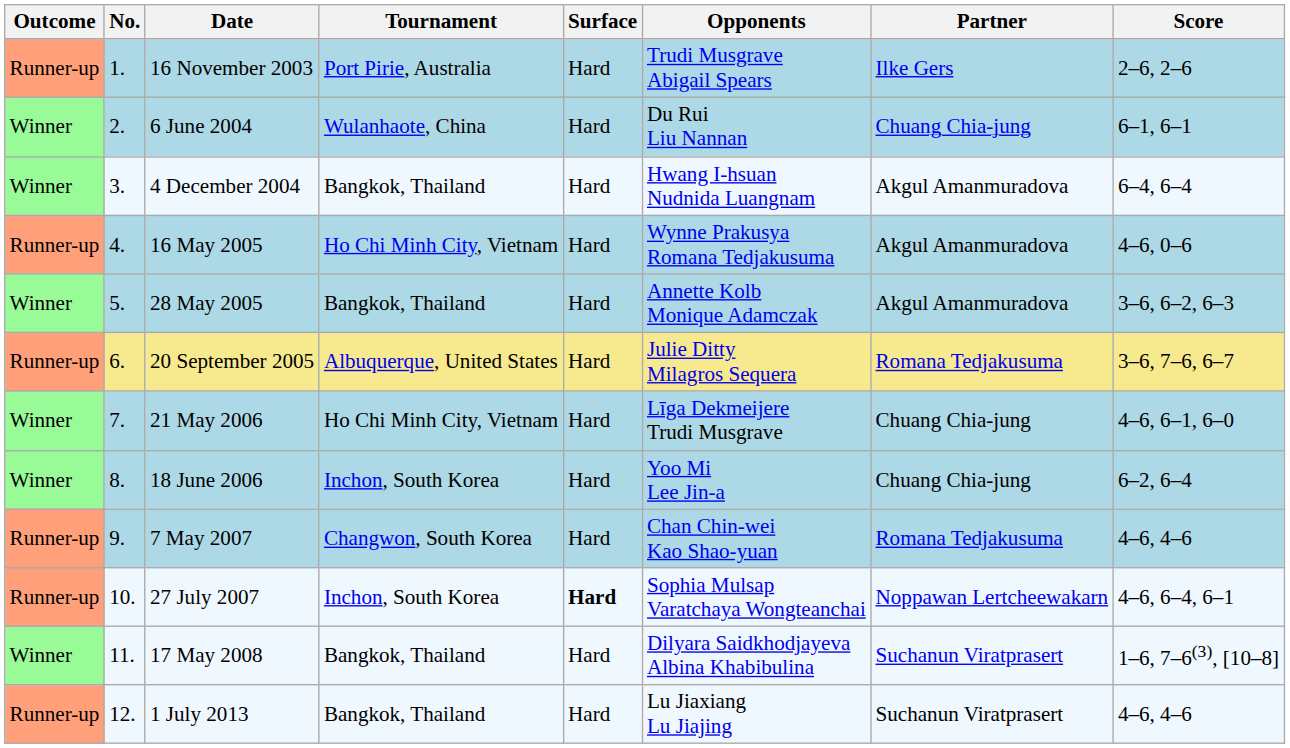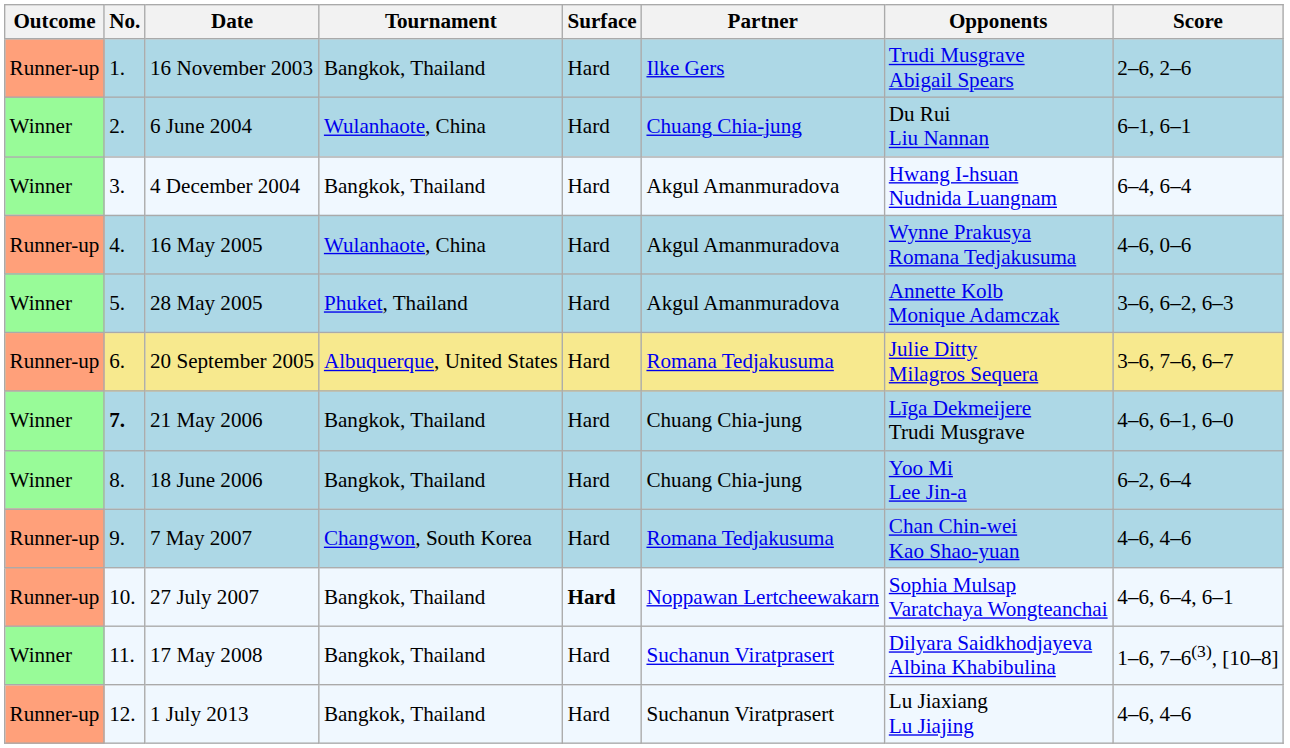 <table class="sortable wikitable" style="font-size:97%;">
 <tr>
 <th>Outcome</th>
 <th>No.</th>
 <th>Date</th>
 <th>Tournament</th>
 <th>Surface</th>
+<th>Partner</th>
 <th>Opponents</th>
-<th>Partner</th>
 <th>Score</th>
 </tr>
 <tr style="background:lightblue;">
 <td bgcolor="FFA07A">Runner-up</td>
 <td>1.</td>
 <td>16 November 2003</td>
-<td><a href='#'>Port Pirie</a>, Australia</td>
+<td>Bangkok, Thailand</td>
 <td>Hard</td>
+<td> <a href='#'>Ilke Gers</a></td>
 <td> <a href='#'>Trudi Musgrave</a> <br>  <a href='#'>Abigail Spears</a></td>
-<td> <a href='#'>Ilke Gers</a></td>
 <td>2–6, 2–6</td>
 </tr>
 <tr style="background:lightblue;">
 <td bgcolor="98FB98">Winner</td>
 <td>2.</td>
 <td>6 June 2004</td>
 <td><a href='#'>Wulanhaote</a>, China</td>
 <td>Hard</td>
+<td> <a href='#'>Chuang Chia-jung</a></td>
 <td> Du Rui <br>  <a href='#'>Liu Nannan</a></td>
-<td> <a href='#'>Chuang Chia-jung</a></td>
 <td>6–1, 6–1</td>
 </tr>
 <tr style="background:#f0f8ff;">
 <td bgcolor="98FB98">Winner</td>
 <td>3.</td>
 <td>4 December 2004</td>
 <td>Bangkok, Thailand</td>
 <td>Hard</td>
+<td> Akgul Amanmuradova</td>
 <td> <a href='#'>Hwang I-hsuan</a> <br>  <a href='#'>Nudnida Luangnam</a></td>
-<td> Akgul Amanmuradova</td>
 <td>6–4, 6–4</td>
 </tr>
 <tr style="background:lightblue;">
 <td bgcolor="FFA07A">Runner-up</td>
 <td>4.</td>
 <td>16 May 2005</td>
-<td><a href='#'>Ho Chi Minh City</a>, Vietnam</td>
+<td><a href='#'>Wulanhaote</a>, China</td>
 <td>Hard</td>
+<td> Akgul Amanmuradova</td>
 <td> <a href='#'>Wynne Prakusya</a> <br>  <a href='#'>Romana Tedjakusuma</a></td>
-<td> Akgul Amanmuradova</td>
 <td>4–6, 0–6</td>
 </tr>
 <tr style="background:lightblue;">
 <td bgcolor="98FB98">Winner</td>
 <td>5.</td>
 <td>28 May 2005</td>
-<td>Bangkok, Thailand</td>
+<td><a href='#'>Phuket</a>, Thailand</td>
 <td>Hard</td>
+<td> Akgul Amanmuradova</td>
 <td> <a href='#'>Annette Kolb</a> <br>  <a href='#'>Monique Adamczak</a></td>
-<td> Akgul Amanmuradova</td>
 <td>3–6, 6–2, 6–3</td>
 </tr>
 <tr style="background:#f7e98e;">
 <td style="background:#ffa07a;">Runner-up</td>
 <td>6.</td>
 <td>20 September 2005</td>
 <td><a href='#'>Albuquerque</a>, United States</td>
 <td>Hard</td>
+<td> <a href='#'>Romana Tedjakusuma</a></td>
 <td> <a href='#'>Julie Ditty</a> <br>  <a href='#'>Milagros Sequera</a></td>
-<td> <a href='#'>Romana Tedjakusuma</a></td>
 <td>3–6, 7–6, 6–7</td>
 </tr>
 <tr style="background:lightblue;">
 <td bgcolor="98FB98">Winner</td>
-<td>7.</td>
+<td><strong>7.</strong></td>
 <td>21 May 2006</td>
-<td>Ho Chi Minh City, Vietnam</td>
+<td>Bangkok, Thailand</td>
 <td>Hard</td>
+<td> Chuang Chia-jung</td>
 <td> <a href='#'>Līga Dekmeijere</a> <br>  Trudi Musgrave</td>
-<td> Chuang Chia-jung</td>
 <td>4–6, 6–1, 6–0</td>
 </tr>
 <tr style="background:lightblue;">
 <td bgcolor="98FB98">Winner</td>
 <td>8.</td>
 <td>18 June 2006</td>
-<td><a href='#'>Inchon</a>, South Korea</td>
+<td>Bangkok, Thailand</td>
 <td>Hard</td>
+<td> Chuang Chia-jung</td>
 <td> <a href='#'>Yoo Mi</a> <br>  <a href='#'>Lee Jin-a</a></td>
-<td> Chuang Chia-jung</td>
 <td>6–2, 6–4</td>
 </tr>
 <tr style="background:lightblue;">
 <td style="background:#ffa07a;">Runner-up</td>
 <td>9.</td>
 <td>7 May 2007</td>
 <td><a href='#'>Changwon</a>, South Korea</td>
 <td>Hard</td>
+<td> <a href='#'>Romana Tedjakusuma</a></td>
 <td> <a href='#'>Chan Chin-wei</a> <br>  <a href='#'>Kao Shao-yuan</a></td>
-<td> <a href='#'>Romana Tedjakusuma</a></td>
 <td>4–6, 4–6</td>
 </tr>
 <tr style="background:#f0f8ff;">
 <td style="background:#ffa07a;">Runner-up</td>
 <td>10.</td>
 <td>27 July 2007</td>
-<td><a href='#'>Inchon</a>, South Korea</td>
+<td>Bangkok, Thailand</td>
 <td><strong>Hard</strong></td>
+<td> <a href='#'>Noppawan Lertcheewakarn</a></td>
 <td> <a href='#'>Sophia Mulsap</a> <br>  <a href='#'>Varatchaya Wongteanchai</a></td>
-<td> <a href='#'>Noppawan Lertcheewakarn</a></td>
 <td>4–6, 6–4, 6–1</td>
 </tr>
 <tr style="background:#f0f8ff;">
 <td bgcolor="98FB98">Winner</td>
 <td>11.</td>
 <td>17 May 2008</td>
 <td>Bangkok, Thailand</td>
 <td>Hard</td>
+<td> <a href='#'>Suchanun Viratprasert</a></td>
 <td> <a href='#'>Dilyara Saidkhodjayeva</a> <br>  <a href='#'>Albina Khabibulina</a></td>
-<td> <a href='#'>Suchanun Viratprasert</a></td>
 <td>1–6, 7–6<sup>(3)</sup>, [10–8]</td>
 </tr>
 <tr style="background:#f0f8ff;">
 <td bgcolor="FFA07A">Runner-up</td>
 <td>12.</td>
 <td>1 July 2013</td>
 <td>Bangkok, Thailand</td>
 <td>Hard</td>
+<td> Suchanun Viratprasert</td>
 <td> Lu Jiaxiang <br>  <a href='#'>Lu Jiajing</a></td>
-<td> Suchanun Viratprasert</td>
 <td>4–6, 4–6</td>
 </tr>
 </table>
